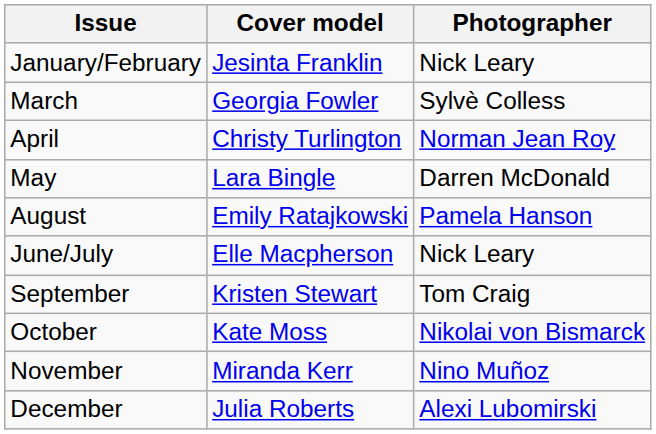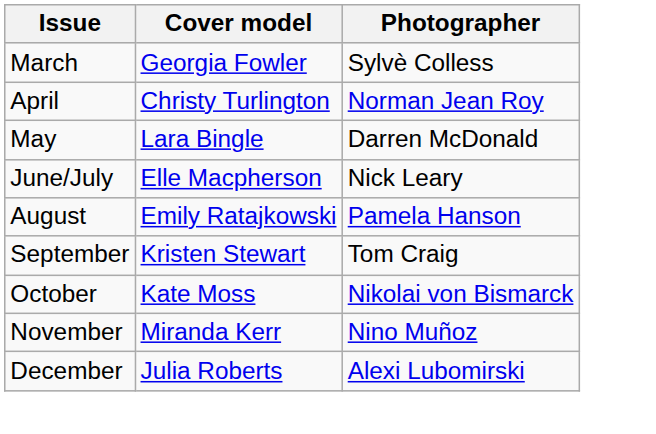 <table class="sortable wikitable">
 <tr>
 <th>Issue</th>
 <th>Cover model</th>
 <th>Photographer</th>
-</tr>
-<tr>
-<td>January/February</td>
-<td><a href='#'>Jesinta Franklin</a></td>
-<td>Nick Leary</td>
 </tr>
 <tr>
 <td>March</td>
 <td><a href='#'>Georgia Fowler</a></td>
 <td>Sylvè Colless</td>
 </tr>
 <tr>
 <td>April</td>
 <td><a href='#'>Christy Turlington</a></td>
 <td><a href='#'>Norman Jean Roy</a></td>
 </tr>
 <tr>
 <td>May</td>
 <td><a href='#'>Lara Bingle</a></td>
 <td>Darren McDonald</td>
 </tr>
 <tr>
+<td>June/July</td>
+<td><a href='#'>Elle Macpherson</a></td>
+<td>Nick Leary</td>
+</tr>
+<tr>
 <td>August</td>
 <td><a href='#'>Emily Ratajkowski</a></td>
 <td><a href='#'>Pamela Hanson</a></td>
-</tr>
-<tr>
-<td>June/July</td>
-<td><a href='#'>Elle Macpherson</a></td>
-<td>Nick Leary</td>
 </tr>
 <tr>
 <td>September</td>
 <td><a href='#'>Kristen Stewart</a></td>
 <td>Tom Craig</td>
 </tr>
 <tr>
 <td>October</td>
 <td><a href='#'>Kate Moss</a></td>
 <td><a href='#'>Nikolai von Bismarck</a></td>
 </tr>
 <tr>
 <td>November</td>
 <td><a href='#'>Miranda Kerr</a></td>
 <td><a href='#'>Nino Muñoz</a></td>
 </tr>
 <tr>
 <td>December</td>
 <td><a href='#'>Julia Roberts</a></td>
 <td><a href='#'>Alexi Lubomirski</a></td>
 </tr>
 </table>
